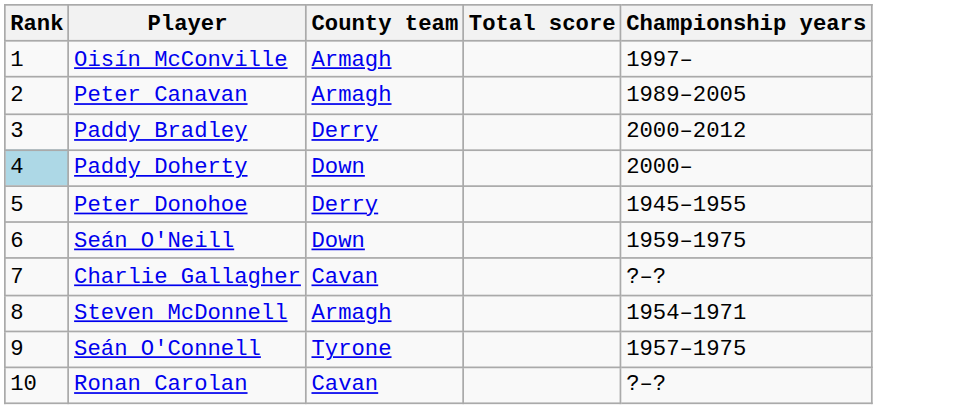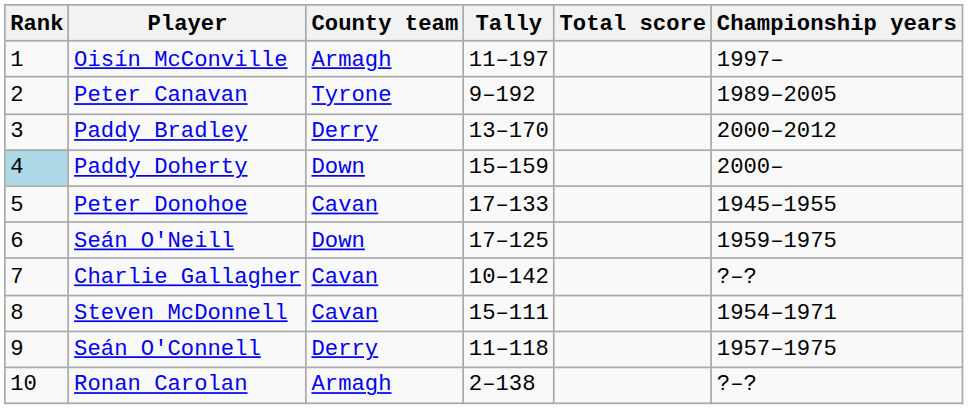 <table class="wikitable">
 <tr>
 <th>Rank</th>
 <th>Player</th>
 <th>County team</th>
+<th>Tally</th>
 <th>Total score</th>
 <th>Championship years</th>
 </tr>
 <tr>
 <td>1</td>
 <td><a href='#'>Oisín McConville</a></td>
 <td><a href='#'>Armagh</a></td>
+<td>11–197</td>
 <td></td>
 <td>1997–</td>
 </tr>
 <tr>
 <td>2</td>
 <td><a href='#'>Peter Canavan</a></td>
-<td><a href='#'>Armagh</a></td>
+<td><a href='#'>Tyrone</a></td>
+<td>9–192</td>
 <td></td>
 <td>1989–2005</td>
 </tr>
 <tr>
 <td>3</td>
 <td><a href='#'>Paddy Bradley</a></td>
 <td><a href='#'>Derry</a></td>
+<td>13–170</td>
 <td></td>
 <td>2000–2012</td>
 </tr>
 <tr>
 <td style="background: lightblue;">4</td>
 <td><a href='#'>Paddy Doherty</a></td>
 <td><a href='#'>Down</a></td>
+<td>15–159</td>
 <td></td>
 <td>2000–</td>
 </tr>
 <tr>
 <td>5</td>
 <td><a href='#'>Peter Donohoe</a></td>
-<td><a href='#'>Derry</a></td>
+<td><a href='#'>Cavan</a></td>
+<td>17–133</td>
 <td></td>
 <td>1945–1955</td>
 </tr>
 <tr>
 <td>6</td>
 <td><a href='#'>Seán O'Neill</a></td>
 <td><a href='#'>Down</a></td>
+<td>17–125</td>
 <td></td>
 <td>1959–1975</td>
 </tr>
 <tr>
 <td>7</td>
 <td><a href='#'>Charlie Gallagher</a></td>
 <td><a href='#'>Cavan</a></td>
+<td>10–142</td>
 <td></td>
 <td>?–?</td>
 </tr>
 <tr>
 <td>8</td>
 <td><a href='#'>Steven McDonnell</a></td>
-<td><a href='#'>Armagh</a></td>
+<td><a href='#'>Cavan</a></td>
+<td>15–111</td>
 <td></td>
 <td>1954–1971</td>
 </tr>
 <tr>
 <td>9</td>
 <td><a href='#'>Seán O'Connell</a></td>
-<td><a href='#'>Tyrone</a></td>
+<td><a href='#'>Derry</a></td>
+<td>11–118</td>
 <td></td>
 <td>1957–1975</td>
 </tr>
 <tr>
 <td>10</td>
 <td><a href='#'>Ronan Carolan</a></td>
-<td><a href='#'>Cavan</a></td>
+<td><a href='#'>Armagh</a></td>
+<td>2–138</td>
 <td></td>
 <td>?–?</td>
 </tr>
 </table>
